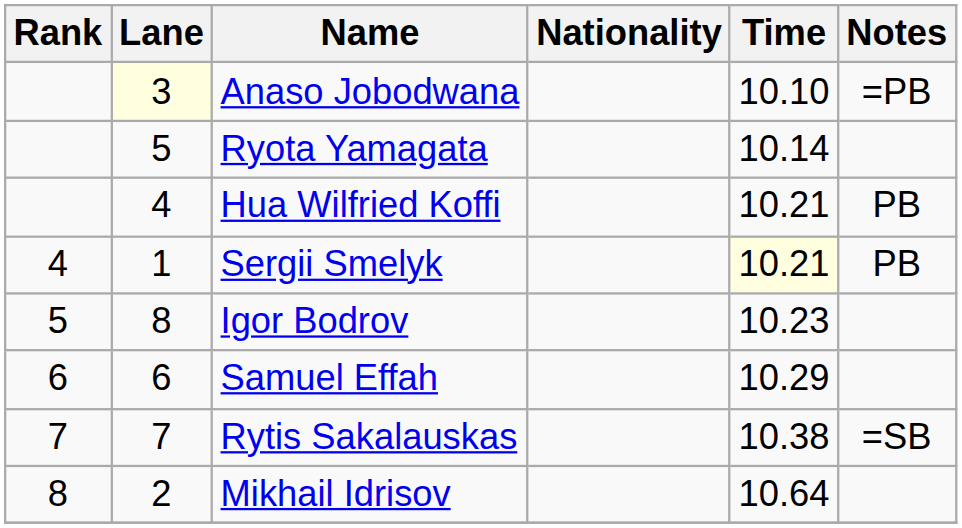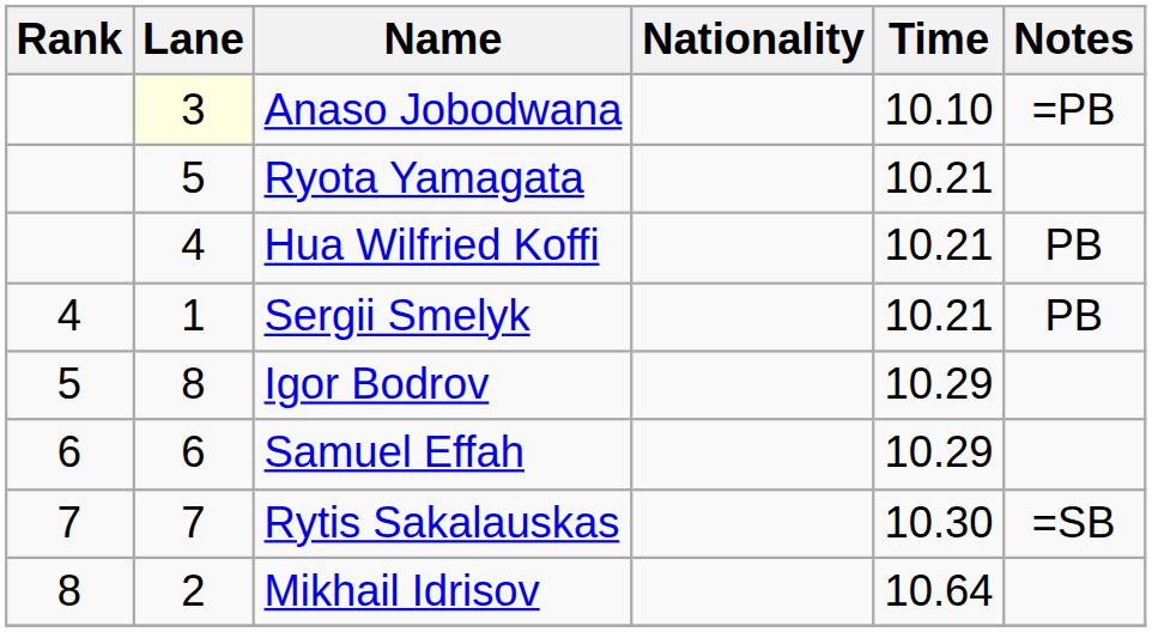 <table class="wikitable sortable" style="text-align:center">
 <tr>
 <th>Rank</th>
 <th>Lane</th>
 <th>Name</th>
 <th>Nationality</th>
 <th>Time</th>
 <th>Notes</th>
 </tr>
 <tr>
 <td></td>
 <td style="background: lightyellow;">3</td>
 <td align=left><a href='#'>Anaso Jobodwana</a></td>
 <td align=left></td>
 <td>10.10</td>
 <td>=PB</td>
 </tr>
 <tr>
 <td></td>
 <td>5</td>
 <td align=left><a href='#'>Ryota Yamagata</a></td>
 <td align=left></td>
-<td>10.14</td>
+<td>10.21</td>
 <td></td>
 </tr>
 <tr>
 <td></td>
 <td>4</td>
 <td align=left><a href='#'>Hua Wilfried Koffi</a></td>
 <td align=left></td>
 <td>10.21</td>
 <td>PB</td>
 </tr>
 <tr>
 <td>4</td>
 <td>1</td>
 <td align=left><a href='#'>Sergii Smelyk</a></td>
 <td align=left></td>
-<td style="background: lightyellow;">10.21</td>
+<td>10.21</td>
 <td>PB</td>
 </tr>
 <tr>
 <td>5</td>
 <td>8</td>
 <td align=left><a href='#'>Igor Bodrov</a></td>
 <td align=left></td>
-<td>10.23</td>
+<td>10.29</td>
 <td></td>
 </tr>
 <tr>
 <td>6</td>
 <td>6</td>
 <td align=left><a href='#'>Samuel Effah</a></td>
 <td align=left></td>
 <td>10.29</td>
 <td></td>
 </tr>
 <tr>
 <td>7</td>
 <td>7</td>
 <td align=left><a href='#'>Rytis Sakalauskas</a></td>
 <td align=left></td>
-<td>10.38</td>
+<td>10.30</td>
 <td>=SB</td>
 </tr>
 <tr>
 <td>8</td>
 <td>2</td>
 <td align=left><a href='#'>Mikhail Idrisov</a></td>
 <td align=left></td>
 <td>10.64</td>
 <td></td>
 </tr>
 <tr>
 </tr>
 </table>
